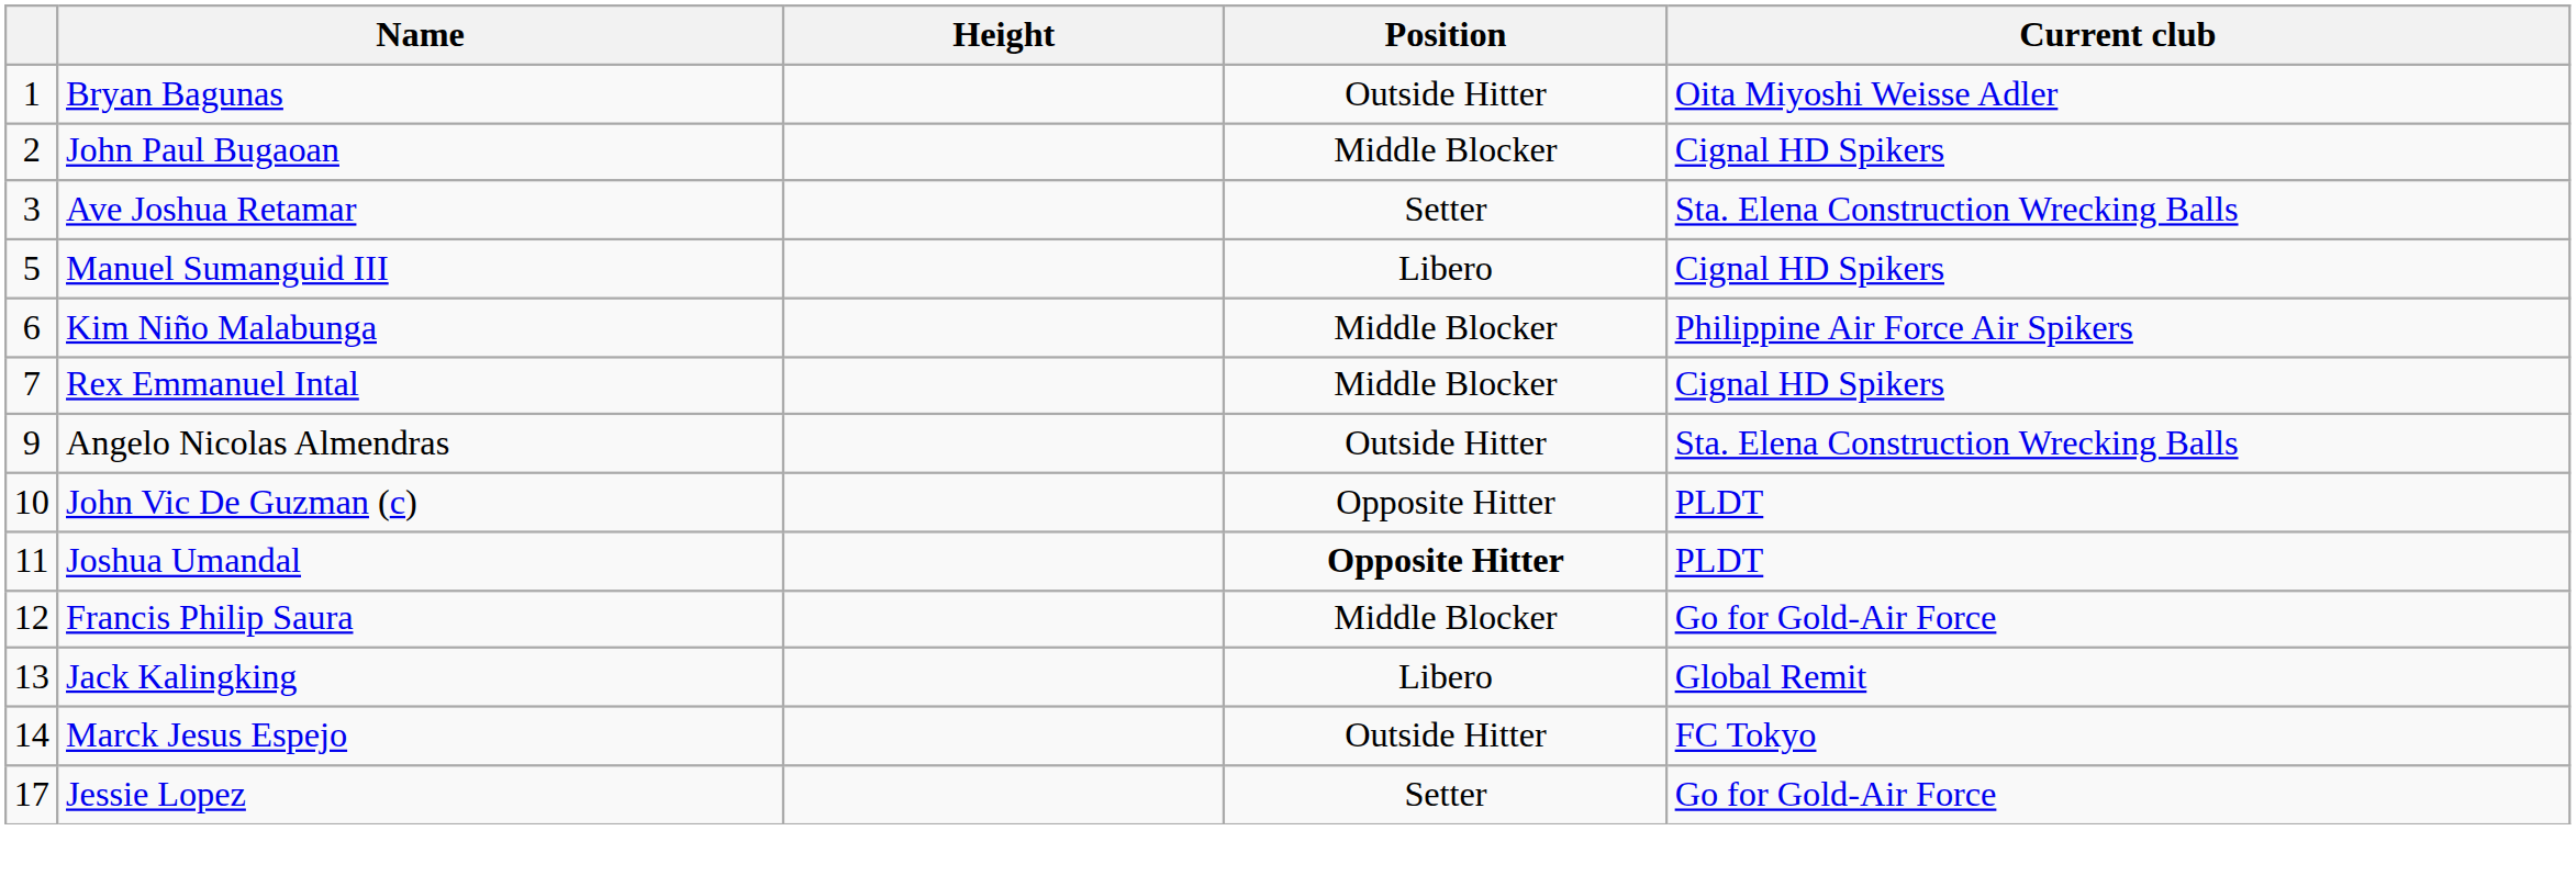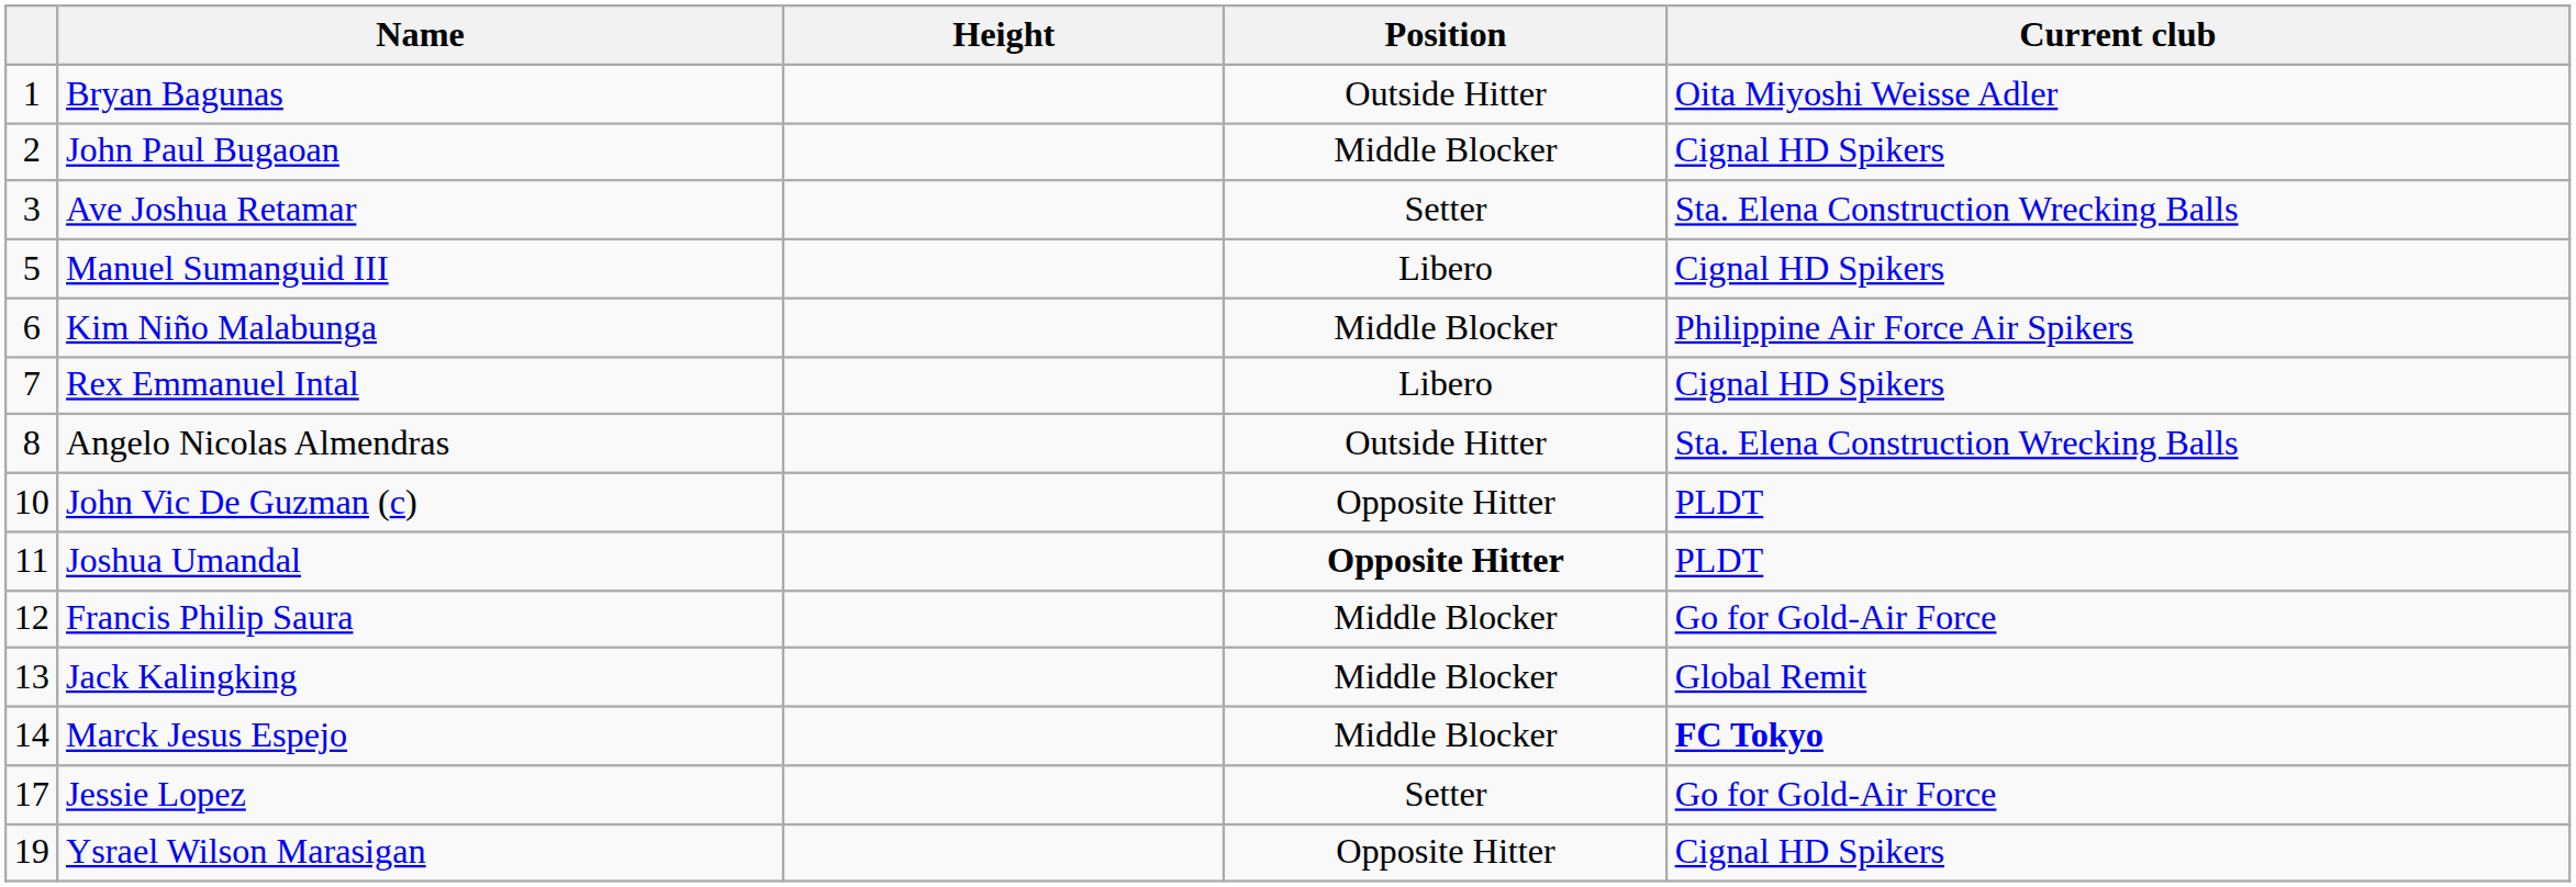 <table class="wikitable sortable" style="font-size:90%; text-align:center;">
 <tr>
 <th></th>
 <th style="width:20em">Name</th>
 <th style="width:12em">Height</th>
 <th style="width:12em">Position</th>
 <th style="width:25em">Current club</th>
 </tr>
 <tr>
 <td>1</td>
 <td style="text-align: left"><a href='#'>Bryan Bagunas</a></td>
 <td></td>
 <td>Outside Hitter</td>
 <td align=left> <a href='#'>Oita Miyoshi Weisse Adler</a></td>
 </tr>
 <tr>
 <td>2</td>
 <td style="text-align: left"><a href='#'>John Paul Bugaoan</a></td>
 <td></td>
 <td>Middle Blocker</td>
 <td align=left> <a href='#'>Cignal HD Spikers</a></td>
 </tr>
 <tr>
 <td>3</td>
 <td style="text-align: left"><a href='#'>Ave Joshua Retamar</a></td>
 <td></td>
 <td>Setter</td>
 <td align=left> <a href='#'>Sta. Elena Construction Wrecking Balls</a></td>
 </tr>
 <tr>
 <td>5</td>
 <td style="text-align: left"><a href='#'>Manuel Sumanguid III</a></td>
 <td></td>
 <td>Libero</td>
 <td align=left> <a href='#'>Cignal HD Spikers</a></td>
 </tr>
 <tr>
 <td>6</td>
 <td style="text-align: left"><a href='#'>Kim Niño Malabunga</a></td>
 <td></td>
 <td>Middle Blocker</td>
 <td align=left> <a href='#'>Philippine Air Force Air Spikers</a></td>
 </tr>
 <tr>
 <td>7</td>
 <td style="text-align: left"><a href='#'>Rex Emmanuel Intal</a></td>
 <td></td>
-<td>Middle Blocker</td>
+<td>Libero</td>
 <td align=left> <a href='#'>Cignal HD Spikers</a></td>
 </tr>
 <tr>
-<td>9</td>
+<td>8</td>
 <td style="text-align: left">Angelo Nicolas Almendras</td>
 <td></td>
 <td>Outside Hitter</td>
 <td align=left> <a href='#'>Sta. Elena Construction Wrecking Balls</a></td>
 </tr>
 <tr>
 <td>10</td>
 <td style="text-align: left"><a href='#'>John Vic De Guzman</a> (<a href='#'>c</a>)</td>
 <td></td>
 <td>Opposite Hitter</td>
 <td align=left> <a href='#'>PLDT</a></td>
 </tr>
 <tr>
 <td>11</td>
 <td style="text-align: left"><a href='#'>Joshua Umandal</a></td>
 <td></td>
 <td><strong>Opposite Hitter</strong></td>
 <td align=left> <a href='#'>PLDT</a></td>
 </tr>
 <tr>
 <td>12</td>
 <td style="text-align: left"><a href='#'>Francis Philip Saura</a></td>
 <td></td>
 <td>Middle Blocker</td>
 <td align=left> <a href='#'>Go for Gold-Air Force</a></td>
 </tr>
 <tr>
 <td>13</td>
 <td style="text-align: left"><a href='#'>Jack Kalingking</a></td>
 <td></td>
-<td>Libero</td>
+<td>Middle Blocker</td>
 <td align=left> <a href='#'>Global Remit</a></td>
 </tr>
 <tr>
 <td>14</td>
 <td style="text-align: left"><a href='#'>Marck Jesus Espejo</a></td>
 <td></td>
-<td>Outside Hitter</td>
-<td align=left> <a href='#'>FC Tokyo</a></td>
+<td>Middle Blocker</td>
+<td align=left><strong> <a href='#'>FC Tokyo</a></strong></td>
 </tr>
 <tr>
 <td>17</td>
 <td style="text-align: left"><a href='#'>Jessie Lopez</a></td>
 <td></td>
 <td>Setter</td>
 <td align=left> <a href='#'>Go for Gold-Air Force</a></td>
 </tr>
+<tr>
+<td>19</td>
+<td style="text-align: left"><a href='#'>Ysrael Wilson Marasigan</a></td>
+<td></td>
+<td>Opposite Hitter</td>
+<td align=left> <a href='#'>Cignal HD Spikers</a></td>
+</tr>
 </table>
